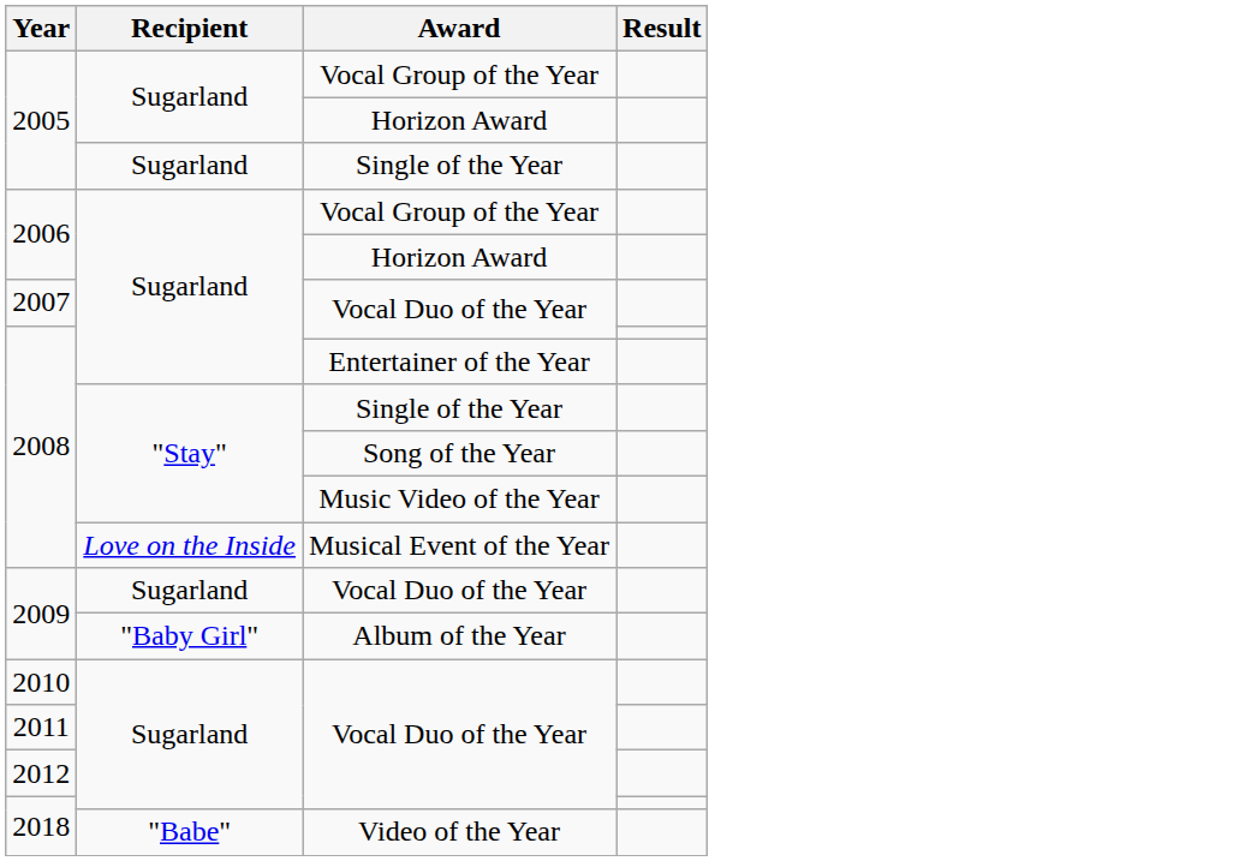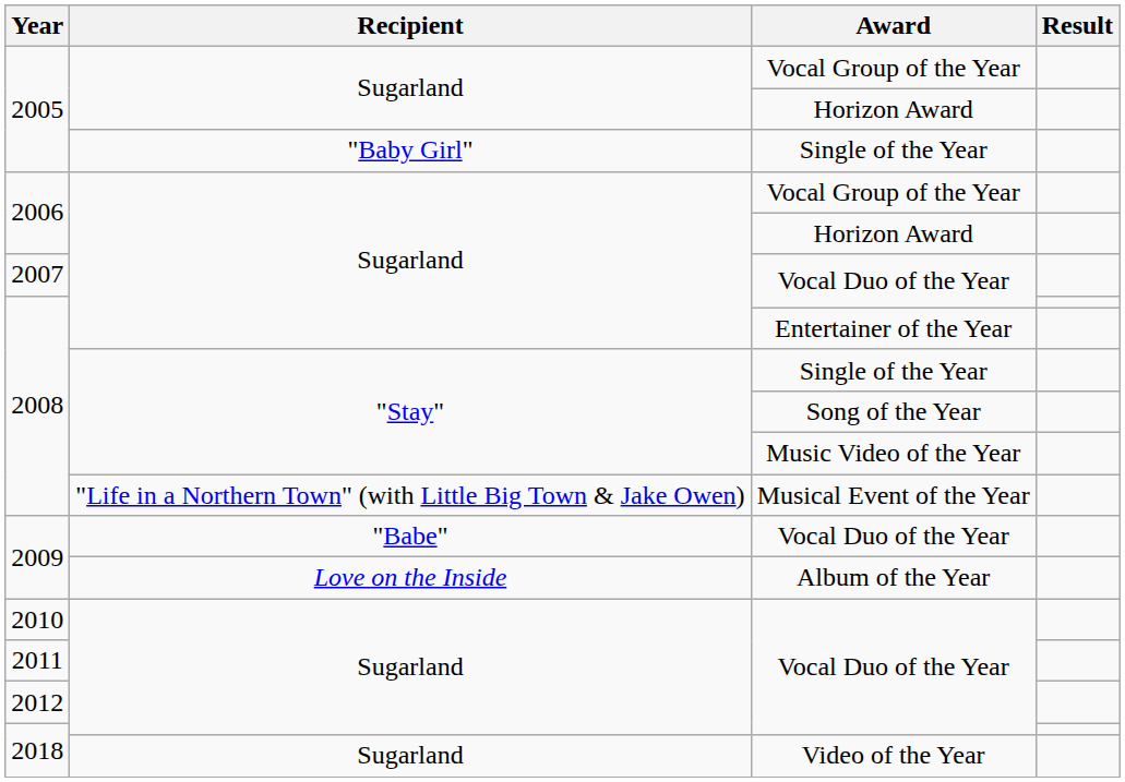 <table class="wikitable" style="text-align:center">
 <tr>
 <th>Year</th>
 <th>Recipient</th>
 <th>Award</th>
 <th>Result</th>
 </tr>
 <tr>
 <td rowspan="3">2005</td>
 <td rowspan="2">Sugarland</td>
 <td>Vocal Group of the Year</td>
 <td></td>
 </tr>
 <tr>
 <td>Horizon Award</td>
 <td></td>
 </tr>
 <tr>
-<td>Sugarland</td>
+<td>"<a href='#'>Baby Girl</a>"</td>
 <td>Single of the Year</td>
 <td></td>
 </tr>
 <tr>
 <td rowspan="2">2006</td>
 <td rowspan="5">Sugarland</td>
 <td>Vocal Group of the Year</td>
 <td></td>
 </tr>
 <tr>
 <td>Horizon Award</td>
 <td></td>
 </tr>
 <tr>
 <td>2007</td>
 <td rowspan="2">Vocal Duo of the Year</td>
 <td></td>
 </tr>
 <tr>
 <td rowspan="6">2008</td>
 <td></td>
 </tr>
 <tr>
 <td>Entertainer of the Year</td>
 <td></td>
 </tr>
 <tr>
 <td rowspan="3">"<a href='#'>Stay</a>"</td>
 <td>Single of the Year</td>
 <td></td>
 </tr>
 <tr>
 <td>Song of the Year</td>
 <td></td>
 </tr>
 <tr>
 <td>Music Video of the Year</td>
 <td></td>
 </tr>
 <tr>
-<td><em><a href='#'>Love on the Inside</a></em></td>
+<td>"<a href='#'>Life in a Northern Town</a>" (with <a href='#'>Little Big Town</a> & <a href='#'>Jake Owen</a>)</td>
 <td>Musical Event of the Year</td>
 <td></td>
 </tr>
 <tr>
 <td rowspan="2">2009</td>
-<td>Sugarland</td>
+<td>"<a href='#'>Babe</a>"</td>
 <td>Vocal Duo of the Year</td>
 <td></td>
 </tr>
 <tr>
-<td>"<a href='#'>Baby Girl</a>"</td>
+<td><em><a href='#'>Love on the Inside</a></em></td>
 <td>Album of the Year</td>
 <td></td>
 </tr>
 <tr>
 <td>2010</td>
 <td rowspan="4">Sugarland</td>
 <td rowspan="4">Vocal Duo of the Year</td>
 <td></td>
 </tr>
 <tr>
 <td>2011</td>
 <td></td>
 </tr>
 <tr>
 <td>2012</td>
 <td></td>
 </tr>
 <tr>
 <td rowspan=2>2018</td>
 <td></td>
 </tr>
 <tr>
-<td>"<a href='#'>Babe</a>"</td>
+<td>Sugarland</td>
 <td>Video of the Year</td>
 <td></td>
 </tr>
 </table>
